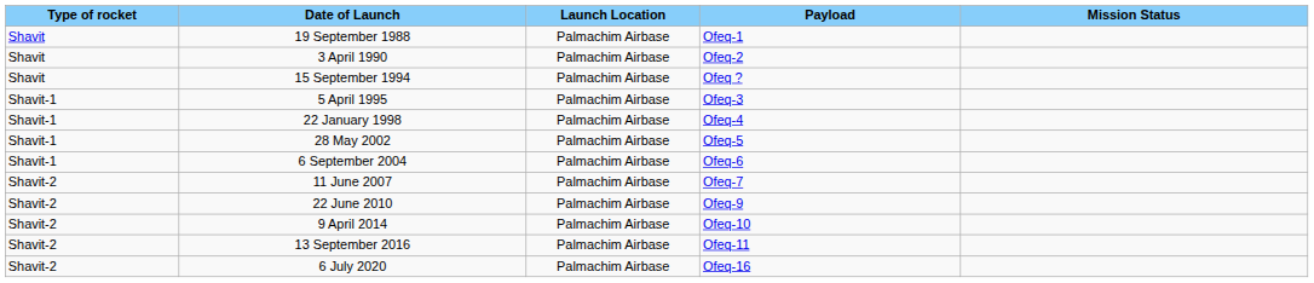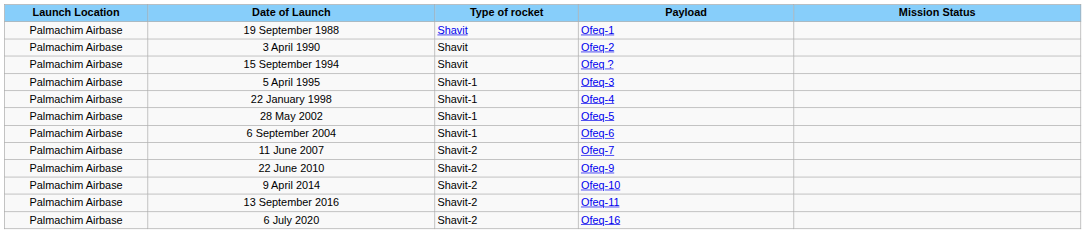 <table class="wikitable" width="100%">
 <tr>
+<td align=center style="background:lightskyblue;" width=10%><strong>Launch Location</strong></td>
+<td align=center style="background:lightskyblue;" width=20%><strong>Date of Launch</strong></td>
 <td align=center style="background:lightskyblue;" width=10%><strong>Type of rocket</strong></td>
-<td align=center style="background:lightskyblue;" width=20%><strong>Date of Launch</strong></td>
-<td align=center style="background:lightskyblue;" width=10%><strong>Launch Location</strong></td>
 <td align=center style="background:lightskyblue;" width=15%><strong>Payload</strong></td>
 <td align=center style="background:lightskyblue;" width=20%><strong>Mission Status</strong></td>
 </tr>
 <tr>
+<td align=center>Palmachim Airbase</td>
+<td align=center>19 September 1988</td>
 <td><a href='#'>Shavit</a></td>
-<td align=center>19 September 1988</td>
-<td align=center>Palmachim Airbase</td>
 <td> <a href='#'>Ofeq-1</a></td>
 <td></td>
 </tr>
 <tr>
+<td align=center>Palmachim Airbase</td>
+<td align=center>3 April 1990</td>
 <td>Shavit</td>
-<td align=center>3 April 1990</td>
-<td align=center>Palmachim Airbase</td>
 <td> <a href='#'>Ofeq-2</a></td>
 <td></td>
 </tr>
 <tr>
+<td align=center>Palmachim Airbase</td>
+<td align=center>15 September 1994</td>
 <td>Shavit</td>
-<td align=center>15 September 1994</td>
-<td align=center>Palmachim Airbase</td>
 <td> <a href='#'>Ofeq ?</a></td>
 <td> </td>
 </tr>
 <tr>
+<td align=center>Palmachim Airbase</td>
+<td align=center>5 April 1995</td>
 <td>Shavit-1</td>
-<td align=center>5 April 1995</td>
-<td align=center>Palmachim Airbase</td>
 <td> <a href='#'>Ofeq-3</a></td>
 <td></td>
 </tr>
 <tr>
+<td align=center>Palmachim Airbase</td>
+<td align=center>22 January 1998</td>
 <td>Shavit-1</td>
-<td align=center>22 January 1998</td>
-<td align=center>Palmachim Airbase</td>
 <td> <a href='#'>Ofeq-4</a></td>
 <td></td>
 </tr>
 <tr>
+<td align=center>Palmachim Airbase</td>
+<td align=center>28 May 2002</td>
 <td>Shavit-1</td>
-<td align=center>28 May 2002</td>
-<td align=center>Palmachim Airbase</td>
 <td> <a href='#'>Ofeq-5</a></td>
 <td></td>
 </tr>
 <tr>
+<td align=center>Palmachim Airbase</td>
+<td align=center>6 September 2004</td>
 <td>Shavit-1</td>
-<td align=center>6 September 2004</td>
-<td align=center>Palmachim Airbase</td>
 <td> <a href='#'>Ofeq-6</a></td>
 <td></td>
 </tr>
 <tr>
+<td align=center>Palmachim Airbase</td>
+<td align=center>11 June 2007</td>
 <td>Shavit-2</td>
-<td align=center>11 June 2007</td>
-<td align=center>Palmachim Airbase</td>
 <td> <a href='#'>Ofeq-7</a></td>
 <td></td>
 </tr>
 <tr>
+<td align=center>Palmachim Airbase</td>
+<td align=center>22 June 2010</td>
 <td>Shavit-2</td>
-<td align=center>22 June 2010</td>
-<td align=center>Palmachim Airbase</td>
 <td> <a href='#'>Ofeq-9</a></td>
 <td> </td>
 </tr>
 <tr>
+<td align=center>Palmachim Airbase</td>
+<td align=center>9 April 2014</td>
 <td>Shavit-2</td>
-<td align=center>9 April 2014</td>
-<td align=center>Palmachim Airbase</td>
 <td> <a href='#'>Ofeq-10</a></td>
 <td></td>
 </tr>
 <tr>
+<td align=center>Palmachim Airbase</td>
+<td align=center>13 September 2016</td>
 <td>Shavit-2</td>
-<td align=center>13 September 2016</td>
-<td align=center>Palmachim Airbase</td>
 <td> <a href='#'>Ofeq-11</a></td>
 <td></td>
 </tr>
 <tr>
+<td align=center>Palmachim Airbase</td>
+<td align=center>6 July 2020</td>
 <td>Shavit-2</td>
-<td align=center>6 July 2020</td>
-<td align=center>Palmachim Airbase</td>
 <td> <a href='#'>Ofeq-16</a></td>
 <td></td>
 </tr>
 </table>
